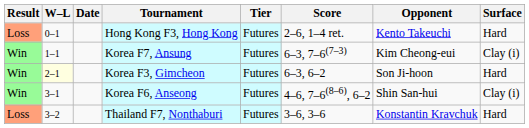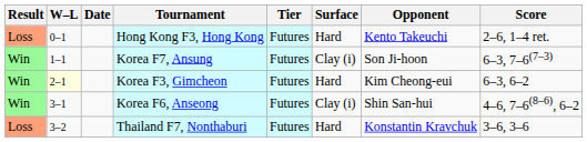 <table class="sortable wikitable">
 <tr>
 <th>Result</th>
 <th class="unsortable">W–L</th>
 <th>Date</th>
 <th>Tournament</th>
 <th>Tier</th>
+<th>Surface</th>
+<th>Opponent</th>
 <th class="unsortable">Score</th>
-<th>Opponent</th>
-<th>Surface</th>
 </tr>
 <tr>
 <td bgcolor=FFA07A>Loss</td>
 <td><small>0–1</small></td>
 <td></td>
 <td style="background:#cffcff;">Hong Kong F3, <a href='#'>Hong Kong</a></td>
 <td style="background:#cffcff;">Futures</td>
+<td>Hard</td>
+<td> <a href='#'>Kento Takeuchi</a></td>
 <td>2–6, 1–4 ret.</td>
-<td> <a href='#'>Kento Takeuchi</a></td>
-<td>Hard</td>
 </tr>
 <tr>
 <td bgcolor=98FB98>Win</td>
 <td><small>1–1</small></td>
 <td></td>
 <td style="background:#cffcff;">Korea F7, <a href='#'>Ansung</a></td>
 <td style="background:#cffcff;">Futures</td>
+<td>Clay (i)</td>
+<td> Son Ji-hoon</td>
 <td>6–3, 7–6<sup>(7–3)</sup></td>
-<td> Kim Cheong-eui</td>
-<td>Clay (i)</td>
 </tr>
 <tr>
 <td bgcolor=98FB98>Win</td>
 <td style="background: lightyellow;"><small>2–1</small></td>
 <td></td>
 <td style="background:#cffcff;">Korea F3, <a href='#'>Gimcheon</a></td>
 <td style="background:#cffcff;">Futures</td>
+<td>Hard</td>
+<td> Kim Cheong-eui</td>
 <td>6–3, 6–2</td>
-<td> Son Ji-hoon</td>
-<td>Hard</td>
 </tr>
 <tr>
 <td bgcolor=98FB98>Win</td>
 <td><small>3–1</small></td>
 <td></td>
 <td style="background:#cffcff;">Korea F6, <a href='#'>Anseong</a></td>
 <td style="background:#cffcff;">Futures</td>
+<td>Clay (i)</td>
+<td> Shin San-hui</td>
 <td>4–6, 7–6<sup>(8–6)</sup>, 6–2</td>
-<td> Shin San-hui</td>
-<td>Clay (i)</td>
 </tr>
 <tr>
 <td bgcolor=FFA07A>Loss</td>
 <td><small>3–2</small></td>
 <td></td>
 <td style="background:#cffcff;">Thailand F7, <a href='#'>Nonthaburi</a></td>
 <td style="background:#cffcff;">Futures</td>
+<td>Hard</td>
+<td> <a href='#'>Konstantin Kravchuk</a></td>
 <td>3–6, 3–6</td>
-<td> <a href='#'>Konstantin Kravchuk</a></td>
-<td>Hard</td>
 </tr>
 </table>
